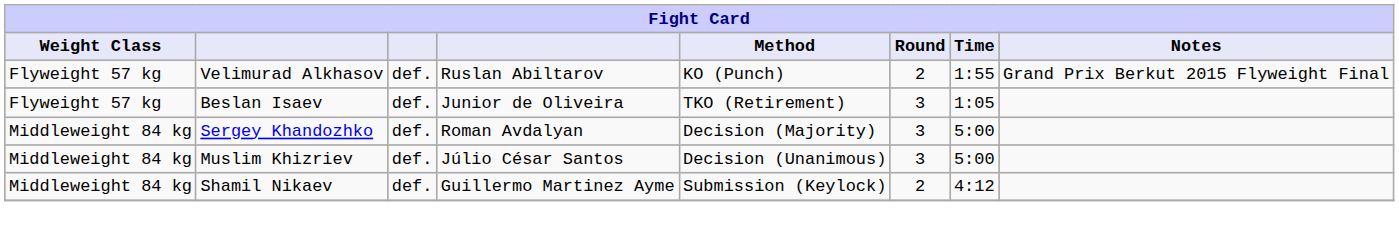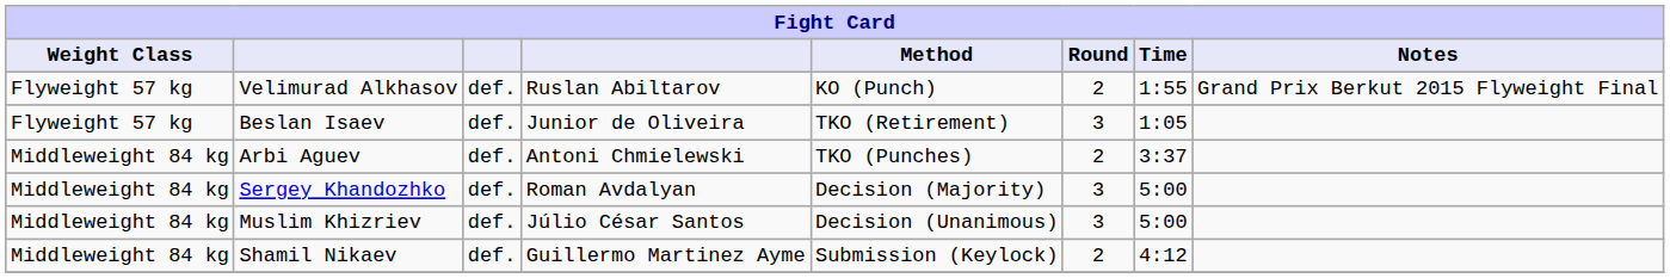 <table class="wikitable" style="font-size: 80%;">
 <tr>
 <th colspan="8" style="background-color: #ccf; color: #000080; text-align: center;"><strong>Fight Card</strong></th>
 </tr>
 <tr>
 <th colspan="1" style="background-color: #E6E8FA; color: #000000; text-align: center;">Weight Class</th>
 <th colspan="1" style="background-color: #E6E8FA; color: #000000; text-align: center;"></th>
 <th colspan="1" style="background-color: #E6E8FA; color: #000000; text-align: center;"></th>
 <th colspan="1" style="background-color: #E6E8FA; color: #000000; text-align: center;"></th>
 <th colspan="1" style="background-color: #E6E8FA; color: #000000; text-align: center;">Method</th>
 <th colspan="1" style="background-color: #E6E8FA; color: #000000; text-align: center;">Round</th>
 <th colspan="1" style="background-color: #E6E8FA; color: #000000; text-align: center;">Time</th>
 <th colspan="1" style="background-color: #E6E8FA; color: #000000; text-align: center;">Notes</th>
 </tr>
 <tr>
 <td>Flyweight 57 kg</td>
 <td> Velimurad Alkhasov</td>
 <td>def.</td>
 <td> Ruslan Abiltarov</td>
 <td>KO (Punch)</td>
 <td align=center>2</td>
 <td align=center>1:55</td>
 <td>Grand Prix Berkut 2015 Flyweight Final</td>
 </tr>
 <tr>
 <td>Flyweight 57 kg</td>
 <td> Beslan Isaev</td>
 <td>def.</td>
 <td> Junior de Oliveira</td>
 <td>TKO (Retirement)</td>
 <td align=center>3</td>
 <td align=center>1:05</td>
 <td></td>
 </tr>
 <tr>
 <td>Middleweight 84 kg</td>
+<td> Arbi Aguev</td>
+<td>def.</td>
+<td> Antoni Chmielewski</td>
+<td>TKO (Punches)</td>
+<td align=center>2</td>
+<td align=center>3:37</td>
+<td></td>
+</tr>
+<tr>
+<td>Middleweight 84 kg</td>
 <td> <a href='#'>Sergey Khandozhko</a></td>
 <td>def.</td>
 <td> Roman Avdalyan</td>
 <td>Decision (Majority)</td>
 <td align=center>3</td>
 <td align=center>5:00</td>
 <td></td>
 </tr>
 <tr>
 <td>Middleweight 84 kg</td>
 <td> Muslim Khizriev</td>
 <td>def.</td>
 <td> Júlio César Santos</td>
 <td>Decision (Unanimous)</td>
 <td align=center>3</td>
 <td align=center>5:00</td>
 <td></td>
 </tr>
 <tr>
 <td>Middleweight 84 kg</td>
 <td> Shamil Nikaev</td>
 <td>def.</td>
 <td> Guillermo Martinez Ayme</td>
 <td>Submission (Keylock)</td>
 <td align=center>2</td>
 <td align=center>4:12</td>
 <td></td>
 </tr>
 <tr>
 </tr>
 </table>
